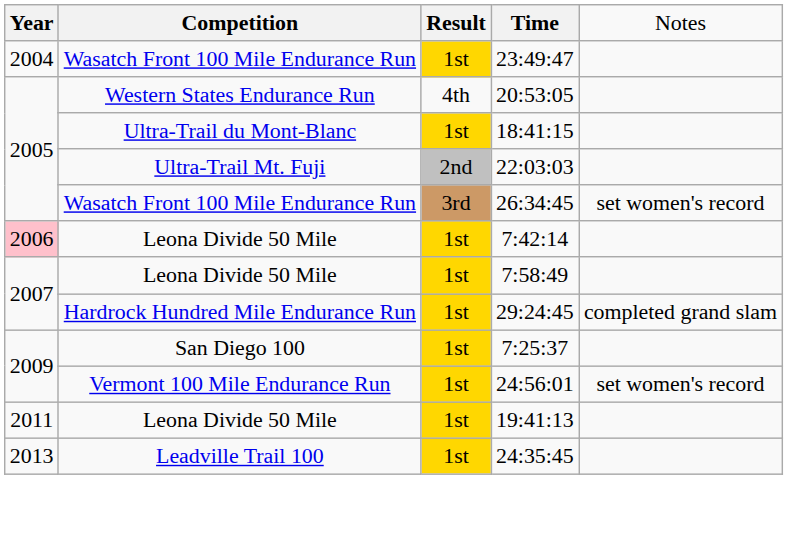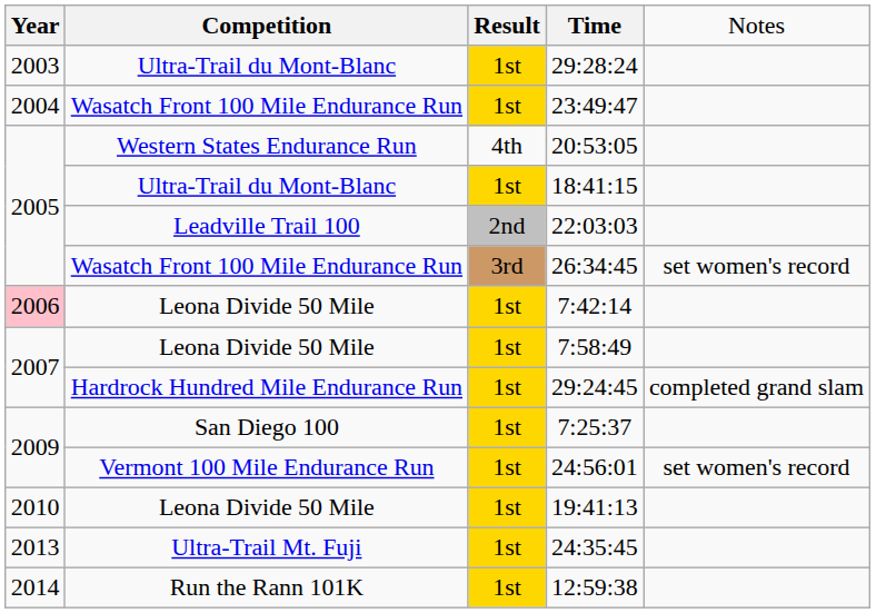 <table class="wikitable" style="font-size:95%; text-align:center">
 <tr>
 <th>Year</th>
 <th>Competition</th>
 <th>Result</th>
 <th>Time</th>
 <td>Notes</td>
+</tr>
+<tr>
+<td>2003</td>
+<td><a href='#'>Ultra-Trail du Mont-Blanc</a></td>
+<td bgcolor=gold>1st</td>
+<td>29:28:24</td>
+<td></td>
 </tr>
 <tr>
 <td>2004</td>
 <td><a href='#'>Wasatch Front 100 Mile Endurance Run</a></td>
 <td bgcolor=gold>1st</td>
 <td>23:49:47</td>
 <td></td>
 </tr>
 <tr>
 <td rowspan=4>2005</td>
 <td><a href='#'>Western States Endurance Run</a></td>
 <td>4th</td>
 <td>20:53:05</td>
 <td></td>
 </tr>
 <tr>
 <td><a href='#'>Ultra-Trail du Mont-Blanc</a></td>
 <td bgcolor=gold>1st</td>
 <td>18:41:15</td>
 <td></td>
 </tr>
 <tr>
-<td><a href='#'>Ultra-Trail Mt. Fuji</a></td>
+<td><a href='#'>Leadville Trail 100</a></td>
 <td bgcolor=silver>2nd</td>
 <td>22:03:03</td>
 <td></td>
 </tr>
 <tr>
 <td><a href='#'>Wasatch Front 100 Mile Endurance Run</a></td>
 <td bgcolor=#c96>3rd</td>
 <td>26:34:45</td>
 <td>set women's record</td>
 </tr>
 <tr>
 <td style="background: pink;">2006</td>
 <td>Leona Divide 50 Mile</td>
 <td bgcolor=gold>1st</td>
 <td>7:42:14</td>
 <td></td>
 </tr>
 <tr>
 <td rowspan=2>2007</td>
 <td>Leona Divide 50 Mile</td>
 <td bgcolor=gold>1st</td>
 <td>7:58:49</td>
 <td></td>
 </tr>
 <tr>
 <td><a href='#'>Hardrock Hundred Mile Endurance Run</a></td>
 <td bgcolor=gold>1st</td>
 <td>29:24:45</td>
 <td>completed grand slam</td>
 </tr>
 <tr>
 <td rowspan=2>2009</td>
 <td>San Diego 100</td>
 <td bgcolor=gold>1st</td>
 <td>7:25:37</td>
 <td></td>
 </tr>
 <tr>
 <td><a href='#'>Vermont 100 Mile Endurance Run</a></td>
 <td bgcolor=gold>1st</td>
 <td>24:56:01</td>
 <td>set women's record</td>
 </tr>
 <tr>
-<td>2011</td>
+<td>2010</td>
 <td>Leona Divide 50 Mile</td>
 <td bgcolor=gold>1st</td>
 <td>19:41:13</td>
 <td></td>
 </tr>
 <tr>
 <td>2013</td>
-<td><a href='#'>Leadville Trail 100</a></td>
+<td><a href='#'>Ultra-Trail Mt. Fuji</a></td>
 <td bgcolor=gold>1st</td>
 <td>24:35:45</td>
 <td></td>
 </tr>
+<tr>
+<td>2014</td>
+<td>Run the Rann 101K</td>
+<td bgcolor=gold>1st</td>
+<td>12:59:38</td>
+<td></td>
+</tr>
 </table>
